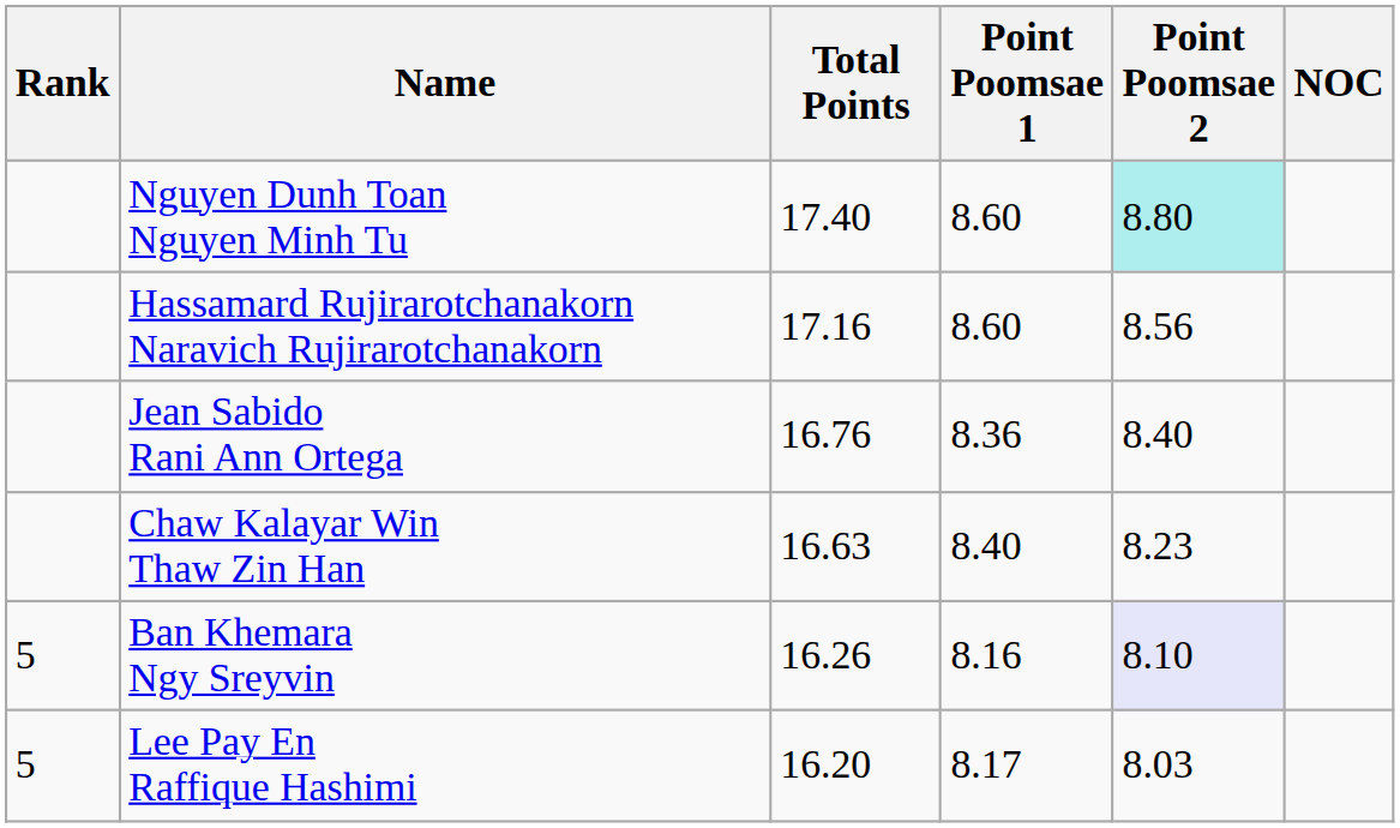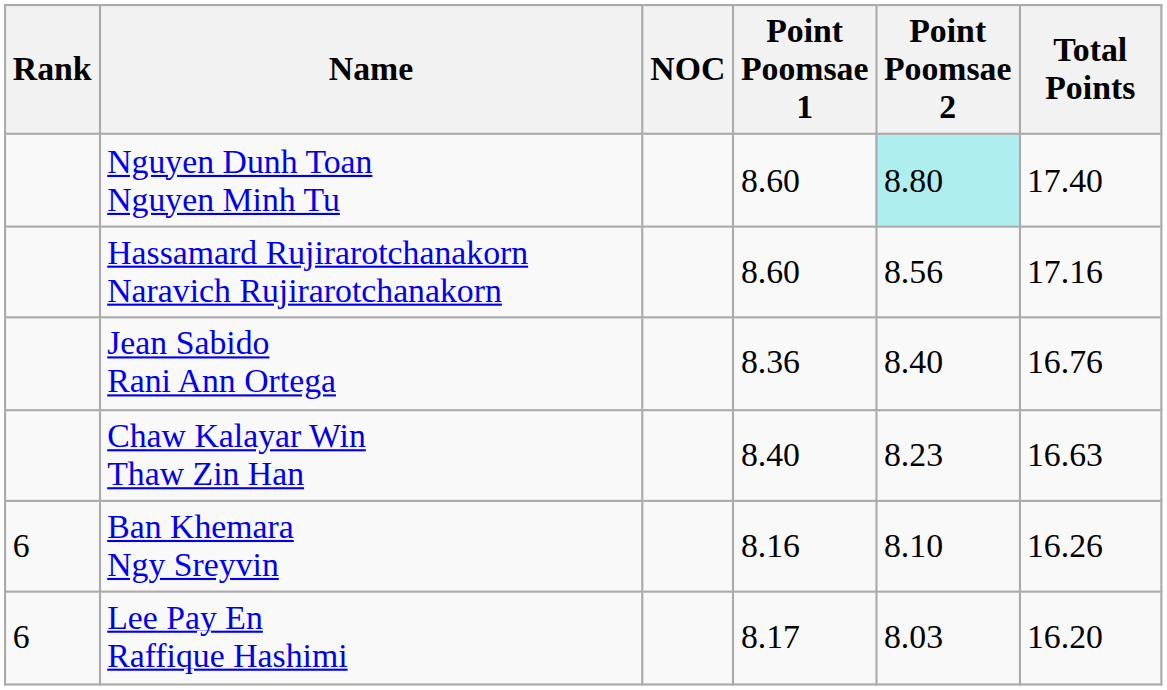 <table class="wikitable sortable" style="text-align:Left">
 <tr>
 <th width=10>Rank</th>
 <th width=250>Name</th>
-<th width=60>Total Points</th>
+<th width=10>NOC</th>
 <th width=60>Point Poomsae 1</th>
 <th width=60>Point Poomsae 2</th>
-<th width=10>NOC</th>
+<th width=60>Total Points</th>
 </tr>
 <tr>
 <td></td>
 <td><a href='#'>Nguyen Dunh Toan</a> <br> <a href='#'>Nguyen Minh Tu</a></td>
-<td>17.40</td>
+<td></td>
 <td>8.60</td>
 <td style="background: paleturquoise;">8.80</td>
-<td></td>
+<td>17.40</td>
 </tr>
 <tr>
 <td></td>
 <td><a href='#'>Hassamard Rujirarotchanakorn</a> <br> <a href='#'>Naravich Rujirarotchanakorn</a></td>
-<td>17.16</td>
+<td></td>
 <td>8.60</td>
 <td>8.56</td>
-<td></td>
+<td>17.16</td>
 </tr>
 <tr>
 <td></td>
 <td><a href='#'>Jean Sabido</a> <br> <a href='#'>Rani Ann Ortega</a></td>
-<td>16.76</td>
+<td></td>
 <td>8.36</td>
 <td>8.40</td>
-<td></td>
+<td>16.76</td>
 </tr>
 <tr>
 <td></td>
 <td><a href='#'>Chaw Kalayar Win</a> <br> <a href='#'>Thaw Zin Han</a></td>
-<td>16.63</td>
+<td></td>
 <td>8.40</td>
 <td>8.23</td>
-<td></td>
+<td>16.63</td>
 </tr>
 <tr>
-<td>5</td>
+<td>6</td>
 <td><a href='#'>Ban Khemara</a> <br> <a href='#'>Ngy Sreyvin</a></td>
+<td></td>
+<td>8.16</td>
+<td>8.10</td>
 <td>16.26</td>
-<td>8.16</td>
-<td style="background: lavender;">8.10</td>
-<td></td>
 </tr>
 <tr>
-<td>5</td>
+<td>6</td>
 <td><a href='#'>Lee Pay En</a> <br> <a href='#'>Raffique Hashimi</a></td>
-<td>16.20</td>
+<td></td>
 <td>8.17</td>
 <td>8.03</td>
-<td></td>
+<td>16.20</td>
 </tr>
 </table>
